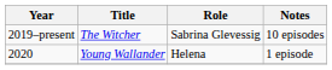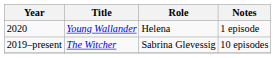 <table class="wikitable sortable">
 <tr>
 <th>Year</th>
 <th>Title</th>
 <th>Role</th>
 <th class="unsortable">Notes</th>
 </tr>
 <tr>
+<td>2020</td>
+<td><em><a href='#'>Young Wallander</a></em></td>
+<td>Helena</td>
+<td>1 episode</td>
+</tr>
+<tr>
 <td>2019–present</td>
 <td><em><a href='#'>The Witcher</a></em></td>
 <td>Sabrina Glevessig</td>
 <td>10 episodes</td>
 </tr>
 <tr>
-<td>2020</td>
-<td><em><a href='#'>Young Wallander</a></em></td>
-<td>Helena</td>
-<td>1 episode</td>
-</tr>
-<tr>
 </tr>
 </table>
